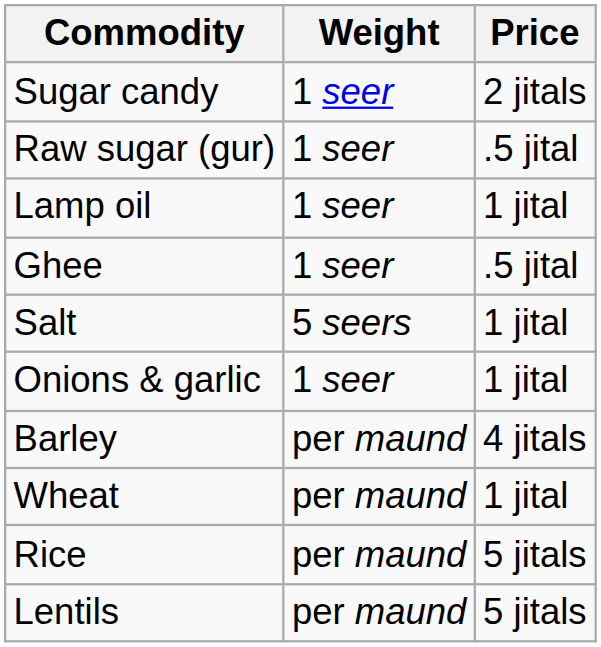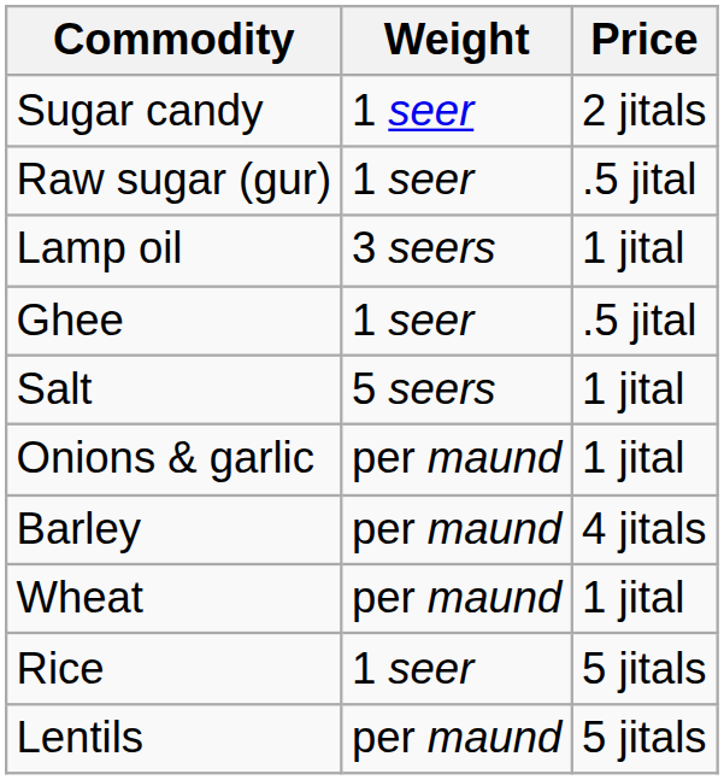 <table class="wikitable">
 <tr>
 <th>Commodity</th>
 <th>Weight</th>
 <th>Price</th>
 </tr>
 <tr>
 <td>Sugar candy</td>
 <td>1 <em><a href='#'>seer</a></em></td>
 <td>2 jitals</td>
 </tr>
 <tr>
 <td>Raw sugar (gur)</td>
 <td>1 <em>seer</em></td>
 <td>.5 jital</td>
 </tr>
 <tr>
 <td>Lamp oil</td>
-<td>1 <em>seer</em></td>
+<td>3 <em>seers</em></td>
 <td>1 jital</td>
 </tr>
 <tr>
 <td>Ghee</td>
 <td>1 <em>seer</em></td>
 <td>.5 jital</td>
 </tr>
 <tr>
 <td>Salt</td>
 <td>5 <em>seers</em></td>
 <td>1 jital</td>
 </tr>
 <tr>
 <td>Onions & garlic</td>
-<td>1 <em>seer</em></td>
+<td>per <em>maund</em></td>
 <td>1 jital</td>
 </tr>
 <tr>
 <td>Barley</td>
 <td>per <em>maund</em></td>
 <td>4 jitals</td>
 </tr>
 <tr>
 <td>Wheat</td>
 <td>per <em>maund</em></td>
 <td>1 jital</td>
 </tr>
 <tr>
 <td>Rice</td>
-<td>per <em>maund</em></td>
+<td>1 <em>seer</em></td>
 <td>5 jitals</td>
 </tr>
 <tr>
 <td>Lentils</td>
 <td>per <em>maund</em></td>
 <td>5 jitals</td>
 </tr>
 </table>
